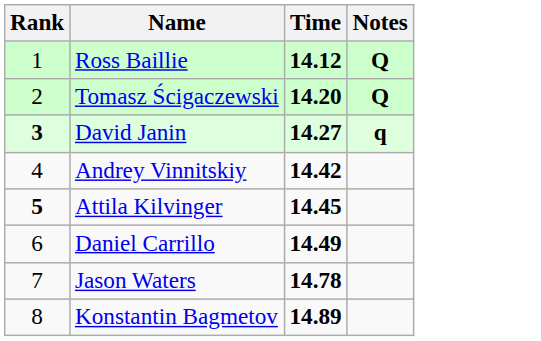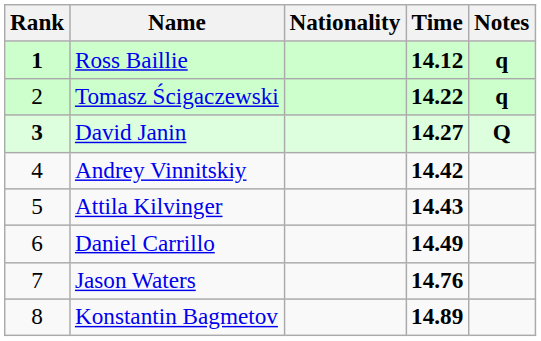 <table class="wikitable sortable" style="text-align:center">
 <tr>
 <th>Rank</th>
 <th>Name</th>
+<th>Nationality</th>
 <th>Time</th>
 <th>Notes</th>
 </tr>
 <tr bgcolor=ccffcc>
-<td>1</td>
+<td><strong>1</strong></td>
 <td align=left><a href='#'>Ross Baillie</a></td>
+<td align=left></td>
 <td><strong>14.12</strong></td>
-<td><strong>Q</strong></td>
+<td><strong>q</strong></td>
 </tr>
 <tr bgcolor=ccffcc>
 <td>2</td>
 <td align=left><a href='#'>Tomasz Ścigaczewski</a></td>
-<td><strong>14.20</strong></td>
-<td><strong>Q</strong></td>
+<td align=left></td>
+<td><strong>14.22</strong></td>
+<td><strong>q</strong></td>
 </tr>
 <tr bgcolor=ddffdd>
 <td><strong>3</strong></td>
 <td align=left><a href='#'>David Janin</a></td>
+<td align=left></td>
 <td><strong>14.27</strong></td>
-<td><strong>q</strong></td>
+<td><strong>Q</strong></td>
 </tr>
 <tr>
 <td>4</td>
 <td align=left><a href='#'>Andrey Vinnitskiy</a></td>
+<td align=left></td>
 <td><strong>14.42</strong></td>
 <td></td>
 </tr>
 <tr>
-<td><strong>5</strong></td>
+<td>5</td>
 <td align=left><a href='#'>Attila Kilvinger</a></td>
-<td><strong>14.45</strong></td>
+<td align=left></td>
+<td><strong>14.43</strong></td>
 <td></td>
 </tr>
 <tr>
 <td>6</td>
 <td align=left><a href='#'>Daniel Carrillo</a></td>
+<td align=left></td>
 <td><strong>14.49</strong></td>
 <td></td>
 </tr>
 <tr>
 <td>7</td>
 <td align=left><a href='#'>Jason Waters</a></td>
-<td><strong>14.78</strong></td>
+<td align=left></td>
+<td><strong>14.76</strong></td>
 <td></td>
 </tr>
 <tr>
 <td>8</td>
 <td align=left><a href='#'>Konstantin Bagmetov</a></td>
+<td align=left></td>
 <td><strong>14.89</strong></td>
 <td></td>
 </tr>
 </table>
